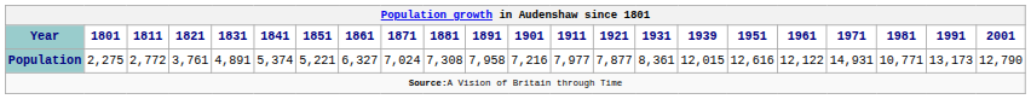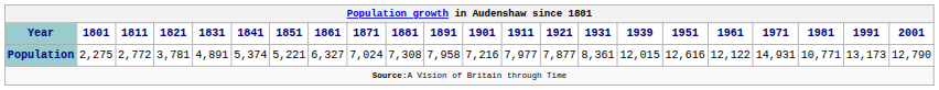 <table class="wikitable" style="font-size:90%;width:70%;border:0px;text-align:center;line-height:120%;">
 <tr>
 <th colspan="22" style="text-align:center;font-size:90%;"><a href='#'>Population growth</a> in Audenshaw since 1801</th>
 </tr>
 <tr>
 <th style="background: #99CCCC; color: #000080" height="17">Year</th>
 <th style="background: #FFFFFF; color:#000080;">1801</th>
 <th style="background: #FFFFFF; color:#000080;">1811</th>
 <th style="background: #FFFFFF; color:#000080;">1821</th>
 <th style="background: #FFFFFF; color:#000080;">1831</th>
 <th style="background: #FFFFFF; color:#000080;">1841</th>
 <th style="background: #FFFFFF; color:#000080;">1851</th>
 <th style="background: #FFFFFF; color:#000080;">1861</th>
 <th style="background: #FFFFFF; color:#000080;">1871</th>
 <th style="background: #FFFFFF; color:#000080;">1881</th>
 <th style="background: #FFFFFF; color:#000080;">1891</th>
 <th style="background: #FFFFFF; color:#000080;">1901</th>
 <th style="background: #FFFFFF; color:#000080;">1911</th>
 <th style="background: #FFFFFF; color:#000080;">1921</th>
 <th style="background: #FFFFFF; color:#000080;">1931</th>
 <th style="background: #FFFFFF; color:#000080;">1939</th>
 <th style="background: #FFFFFF; color:#000080;">1951</th>
 <th style="background: #FFFFFF; color:#000080;">1961</th>
 <th style="background: #FFFFFF; color:#000080;">1971</th>
 <th style="background: #FFFFFF; color:#000080;">1981</th>
 <th style="background: #FFFFFF; color:#000080;">1991</th>
 <th style="background: #FFFFFF; color:#000080;">2001</th>
 </tr>
 <tr Align="center">
 <th style="background: #99CCCC; color: #000080" height="17">Population</th>
 <td style="background: #FFFFFF; color: black;">2,275</td>
 <td style="background: #FFFFFF; color: black;">2,772</td>
-<td style="background: #FFFFFF; color: black;">3,761</td>
+<td style="background: #FFFFFF; color: black;">3,781</td>
 <td style="background: #FFFFFF; color: black;">4,891</td>
 <td style="background: #FFFFFF; color: black;">5,374</td>
 <td style="background: #FFFFFF; color: black;">5,221</td>
 <td style="background: #FFFFFF; color: black;">6,327</td>
 <td style="background: #FFFFFF; color: black;">7,024</td>
 <td style="background: #FFFFFF; color: black;">7,308</td>
 <td style="background: #FFFFFF; color: black;">7,958</td>
 <td style="background: #FFFFFF; color: black;">7,216</td>
 <td style="background: #FFFFFF; color: black;">7,977</td>
 <td style="background: #FFFFFF; color: black;">7,877</td>
 <td style="background: #FFFFFF; color: black;">8,361</td>
 <td style="background: #FFFFFF; color: black;">12,015</td>
 <td style="background: #FFFFFF; color: black;">12,616</td>
 <td style="background: #FFFFFF; color: black;">12,122</td>
 <td style="background: #FFFFFF; color: black;">14,931</td>
 <td style="background: #FFFFFF; color: black;">10,771</td>
 <td style="background: #FFFFFF; color: black;">13,173</td>
 <td style="background: #FFFFFF; color: black;">12,790</td>
 </tr>
 <tr>
 <td colspan="22" style="text-align:center;font-size:90%;"><small><strong>Source:</strong>A Vision of Britain through Time</small></td>
 </tr>
 </table>
